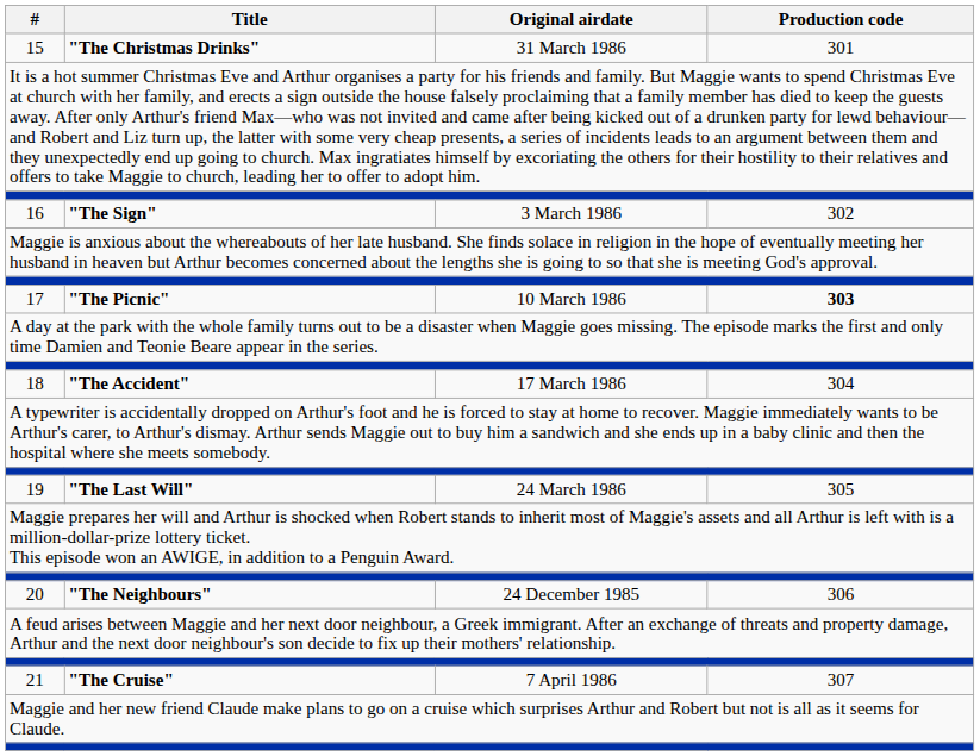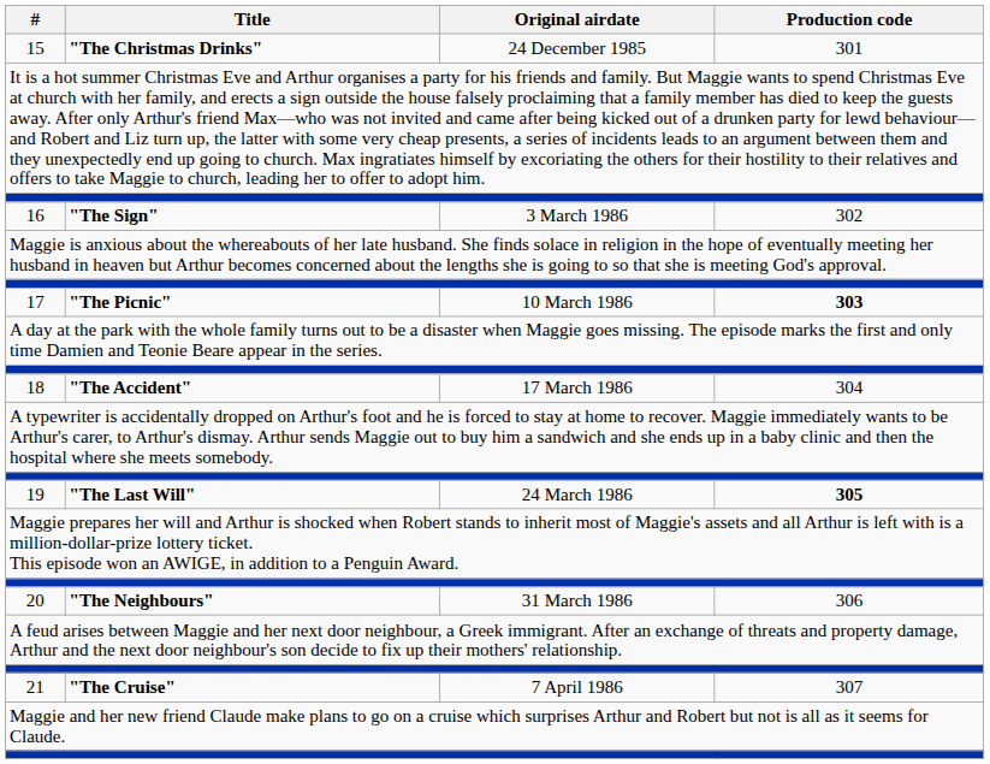 <table class="wikitable" width="98%">
 <tr>
 <th>#</th>
 <th>Title</th>
 <th>Original airdate</th>
 <th>Production code</th>
 </tr>
 <tr>
 <td align="center">15</td>
 <td><strong>"The Christmas Drinks"</strong></td>
-<td align="center">31 March 1986</td>
+<td align="center">24 December 1985</td>
 <td align="center">301</td>
 </tr>
 <tr>
 <td colspan="4">It is a hot summer Christmas Eve and Arthur organises a party for his friends and family. But Maggie wants to spend Christmas Eve at church with her family, and erects a sign outside the house falsely proclaiming that a family member has died to keep the guests away. After only Arthur's friend Max—who was not invited and came after being kicked out of a drunken party for lewd behaviour—and Robert and Liz turn up, the latter with some very cheap presents, a series of incidents leads to an argument between them and they unexpectedly end up going to church. Max ingratiates himself by excoriating the others for their hostility to their relatives and offers to take Maggie to church, leading her to offer to adopt him.</td>
 </tr>
 <tr>
 <td colspan="4" bgcolor="#002FA7"></td>
 </tr>
 <tr>
 <td align="center">16</td>
 <td><strong>"The Sign"</strong></td>
 <td align="center">3 March 1986</td>
 <td align="center">302</td>
 </tr>
 <tr>
 <td colspan="4">Maggie is anxious about the whereabouts of her late husband. She finds solace in religion in the hope of eventually meeting her husband in heaven but Arthur becomes concerned about the lengths she is going to so that she is meeting God's approval.</td>
 </tr>
 <tr>
 <td colspan="4" bgcolor="#002FA7"></td>
 </tr>
 <tr>
 <td align="center">17</td>
 <td><strong>"The Picnic"</strong></td>
 <td align="center">10 March 1986</td>
 <td align="center"><strong>303</strong></td>
 </tr>
 <tr>
 <td colspan="4">A day at the park with the whole family turns out to be a disaster when Maggie goes missing. The episode marks the first and only time Damien and Teonie Beare appear in the series.</td>
 </tr>
 <tr>
 <td colspan="4" bgcolor="#002FA7"></td>
 </tr>
 <tr>
 <td align="center">18</td>
 <td><strong>"The Accident"</strong></td>
 <td align="center">17 March 1986</td>
 <td align="center">304</td>
 </tr>
 <tr>
 <td colspan="4">A typewriter is accidentally dropped on Arthur's foot and he is forced to stay at home to recover.  Maggie immediately wants to be Arthur's carer, to Arthur's dismay.  Arthur sends Maggie out to buy him a sandwich and she ends up in a baby clinic and then the hospital where she meets somebody.</td>
 </tr>
 <tr>
 <td colspan="4" bgcolor="#002FA7"></td>
 </tr>
 <tr>
 <td align="center">19</td>
 <td><strong>"The Last Will"</strong></td>
 <td align="center">24 March 1986</td>
-<td align="center">305</td>
+<td align="center"><strong>305</strong></td>
 </tr>
 <tr>
 <td colspan="4">Maggie prepares her will and Arthur is shocked when Robert stands to inherit most of Maggie's assets and all Arthur is left with is a million-dollar-prize lottery ticket.<br>This episode won an AWIGE, in addition to a Penguin Award.</td>
 </tr>
 <tr>
 <td colspan="4" bgcolor="#002FA7"></td>
 </tr>
 <tr>
 <td align="center">20</td>
 <td><strong>"The Neighbours"</strong></td>
-<td align="center">24 December 1985</td>
+<td align="center">31 March 1986</td>
 <td align="center">306</td>
 </tr>
 <tr>
 <td colspan="4">A feud arises between Maggie and her next door neighbour, a Greek immigrant. After an exchange of threats and property damage, Arthur and the next door neighbour's son decide to fix up their mothers' relationship.</td>
 </tr>
 <tr>
 <td colspan="4" bgcolor="#002FA7"></td>
 </tr>
 <tr>
 <td align="center">21</td>
 <td><strong>"The Cruise"</strong></td>
 <td align="center">7 April 1986</td>
 <td align="center">307</td>
 </tr>
 <tr>
 <td colspan="4">Maggie and her new friend Claude make plans to go on a cruise which surprises Arthur and Robert but not is all as it seems for Claude.</td>
 </tr>
 <tr>
 <td colspan="4" bgcolor="#002FA7"></td>
 </tr>
 </table>
